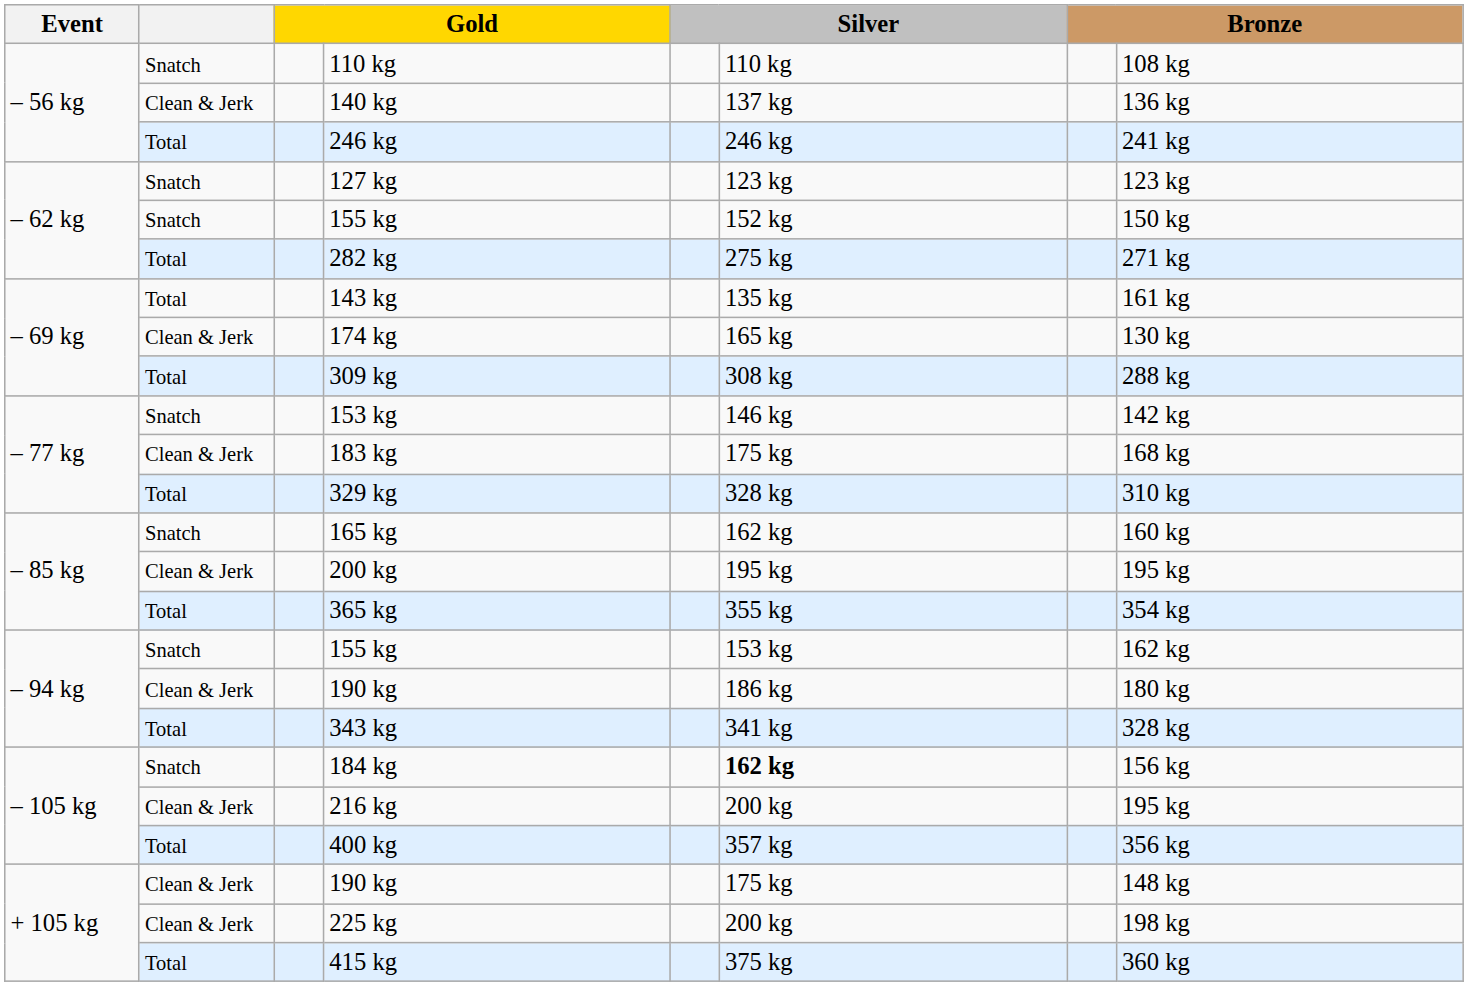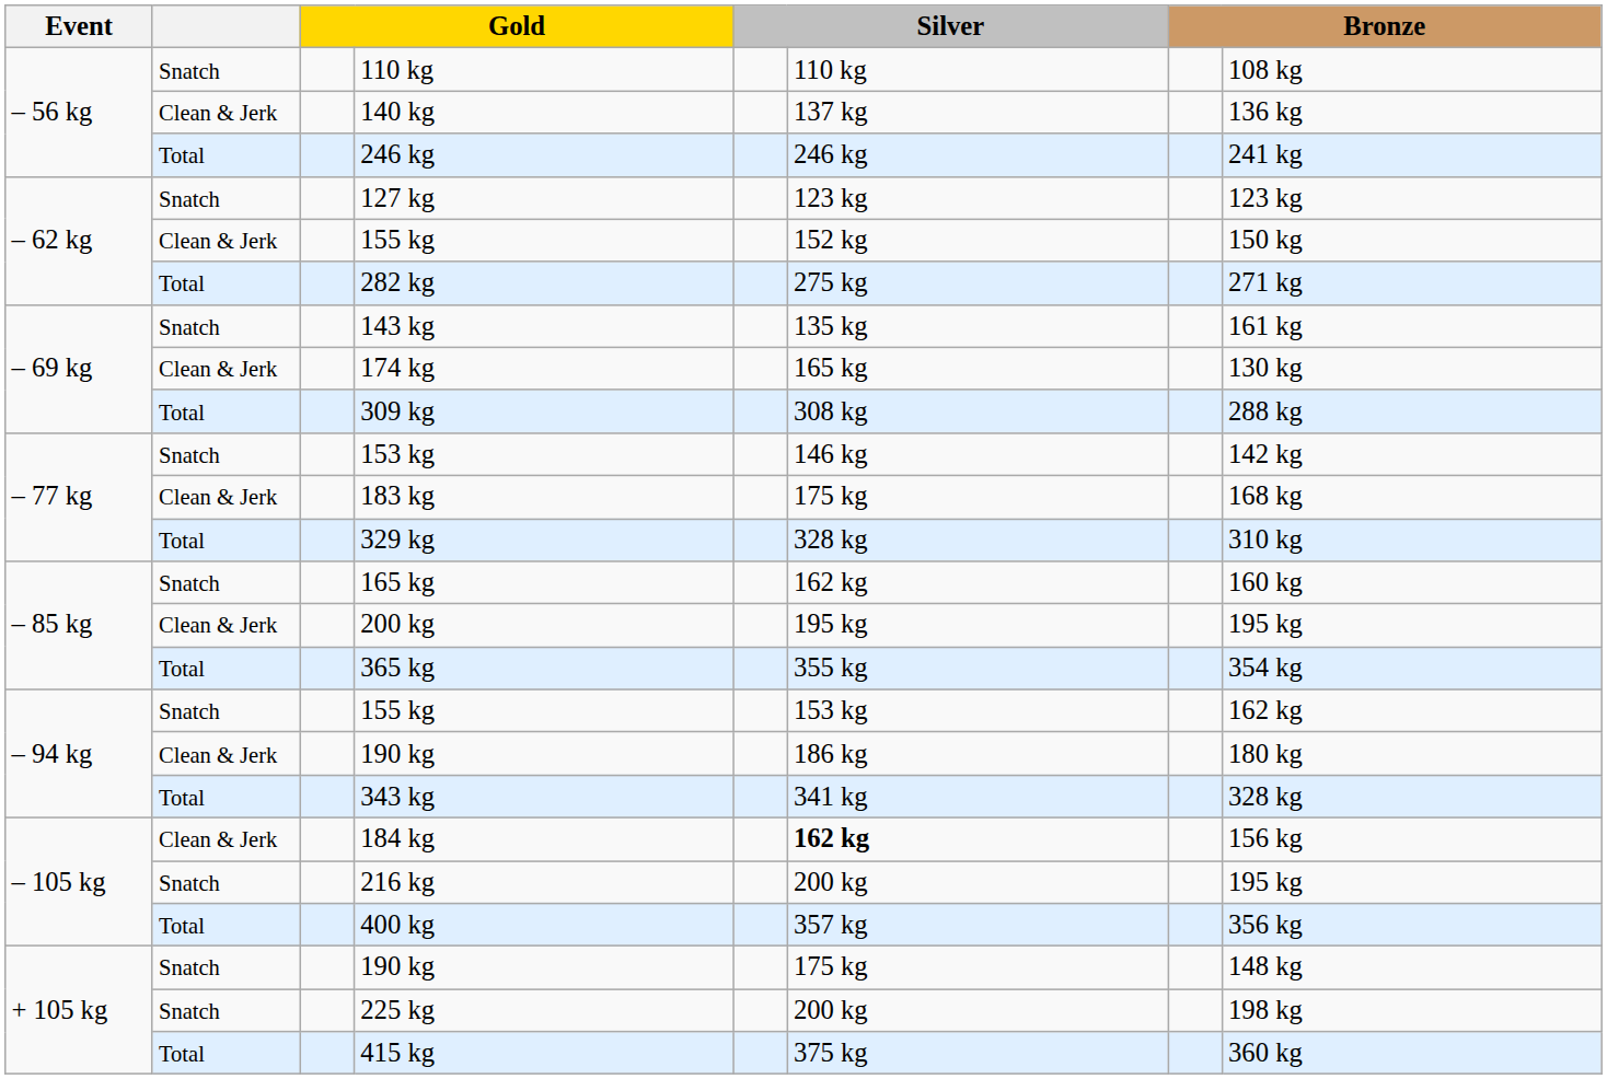 <table class="wikitable">
 <tr>
 <th width=80>Event</th>
 <th width=80></th>
 <td bgcolor=gold align="center" colspan=2 width=250><strong>Gold</strong></td>
 <td bgcolor=silver align="center" colspan=2 width=250><strong>Silver</strong></td>
 <td bgcolor=#cc9966 colspan=2 align="center" width=250><strong>Bronze</strong></td>
 </tr>
 <tr>
 <td rowspan=3>– 56 kg</td>
 <td><small>Snatch</small></td>
 <td></td>
 <td>110 kg</td>
 <td></td>
 <td>110 kg</td>
 <td></td>
 <td>108 kg</td>
 </tr>
 <tr>
 <td><small>Clean & Jerk</small></td>
 <td></td>
 <td>140 kg</td>
 <td></td>
 <td>137 kg</td>
 <td></td>
 <td>136 kg</td>
 </tr>
 <tr bgcolor=#dfefff>
 <td><small>Total</small></td>
 <td></td>
 <td>246 kg</td>
 <td></td>
 <td>246 kg</td>
 <td></td>
 <td>241 kg</td>
 </tr>
 <tr>
 <td rowspan=3>– 62 kg</td>
 <td><small>Snatch</small></td>
 <td></td>
 <td>127 kg</td>
 <td></td>
 <td>123 kg</td>
 <td></td>
 <td>123 kg</td>
 </tr>
 <tr>
-<td><small>Snatch</small></td>
+<td><small>Clean & Jerk</small></td>
 <td></td>
 <td>155 kg</td>
 <td></td>
 <td>152 kg</td>
 <td></td>
 <td>150 kg</td>
 </tr>
 <tr bgcolor=#dfefff>
 <td><small>Total</small></td>
 <td></td>
 <td>282 kg</td>
 <td></td>
 <td>275 kg</td>
 <td></td>
 <td>271 kg</td>
 </tr>
 <tr>
 <td rowspan=3>– 69 kg</td>
-<td><small>Total</small></td>
+<td><small>Snatch</small></td>
 <td></td>
 <td>143 kg</td>
 <td></td>
 <td>135 kg</td>
 <td></td>
 <td>161 kg</td>
 </tr>
 <tr>
 <td><small>Clean & Jerk</small></td>
 <td></td>
 <td>174 kg</td>
 <td></td>
 <td>165 kg</td>
 <td></td>
 <td>130 kg</td>
 </tr>
 <tr bgcolor=#dfefff>
 <td><small>Total</small></td>
 <td></td>
 <td>309 kg</td>
 <td></td>
 <td>308 kg</td>
 <td></td>
 <td>288 kg</td>
 </tr>
 <tr>
 <td rowspan=3>– 77 kg</td>
 <td><small>Snatch</small></td>
 <td></td>
 <td>153 kg</td>
 <td></td>
 <td>146 kg</td>
 <td></td>
 <td>142 kg</td>
 </tr>
 <tr>
 <td><small>Clean & Jerk</small></td>
 <td></td>
 <td>183 kg</td>
 <td></td>
 <td>175 kg</td>
 <td></td>
 <td>168 kg</td>
 </tr>
 <tr bgcolor=#dfefff>
 <td><small>Total</small></td>
 <td></td>
 <td>329 kg</td>
 <td></td>
 <td>328 kg</td>
 <td></td>
 <td>310 kg</td>
 </tr>
 <tr>
 <td rowspan=3>– 85 kg</td>
 <td><small>Snatch</small></td>
 <td></td>
 <td>165 kg</td>
 <td></td>
 <td>162 kg</td>
 <td></td>
 <td>160 kg</td>
 </tr>
 <tr>
 <td><small>Clean & Jerk</small></td>
 <td></td>
 <td>200 kg</td>
 <td></td>
 <td>195 kg</td>
 <td></td>
 <td>195 kg</td>
 </tr>
 <tr bgcolor=#dfefff>
 <td><small>Total</small></td>
 <td></td>
 <td>365 kg</td>
 <td></td>
 <td>355 kg</td>
 <td></td>
 <td>354 kg</td>
 </tr>
 <tr>
 <td rowspan=3>– 94 kg</td>
 <td><small>Snatch</small></td>
 <td></td>
 <td>155 kg</td>
 <td></td>
 <td>153 kg</td>
 <td></td>
 <td>162 kg</td>
 </tr>
 <tr>
 <td><small>Clean & Jerk</small></td>
 <td></td>
 <td>190 kg</td>
 <td></td>
 <td>186 kg</td>
 <td></td>
 <td>180 kg</td>
 </tr>
 <tr bgcolor=#dfefff>
 <td><small>Total</small></td>
 <td></td>
 <td>343 kg</td>
 <td></td>
 <td>341 kg</td>
 <td></td>
 <td>328 kg</td>
 </tr>
 <tr>
 <td rowspan=3>– 105 kg</td>
-<td><small>Snatch</small></td>
+<td><small>Clean & Jerk</small></td>
 <td></td>
 <td>184 kg</td>
 <td></td>
 <td><strong>162 kg</strong></td>
 <td></td>
 <td>156 kg</td>
 </tr>
 <tr>
-<td><small>Clean & Jerk</small></td>
+<td><small>Snatch</small></td>
 <td></td>
 <td>216 kg</td>
 <td></td>
 <td>200 kg</td>
 <td></td>
 <td>195 kg</td>
 </tr>
 <tr bgcolor=#dfefff>
 <td><small>Total</small></td>
 <td></td>
 <td>400 kg</td>
 <td></td>
 <td>357 kg</td>
 <td></td>
 <td>356 kg</td>
 </tr>
 <tr>
 <td rowspan=3>+ 105 kg</td>
-<td><small>Clean & Jerk</small></td>
+<td><small>Snatch</small></td>
 <td></td>
 <td>190 kg</td>
 <td></td>
 <td>175 kg</td>
 <td></td>
 <td>148 kg</td>
 </tr>
 <tr>
-<td><small>Clean & Jerk</small></td>
+<td><small>Snatch</small></td>
 <td></td>
 <td>225 kg</td>
 <td></td>
 <td>200 kg</td>
 <td></td>
 <td>198 kg</td>
 </tr>
 <tr bgcolor=#dfefff>
 <td><small>Total</small></td>
 <td></td>
 <td>415 kg</td>
 <td></td>
 <td>375 kg</td>
 <td></td>
 <td>360 kg</td>
 </tr>
 </table>
